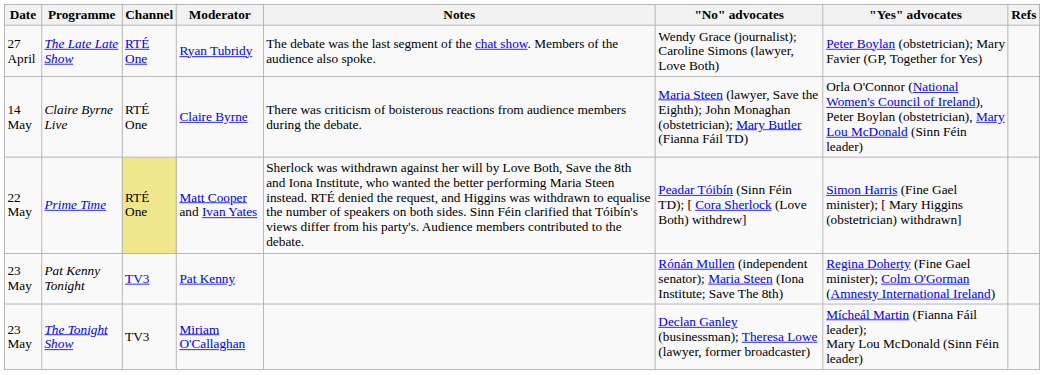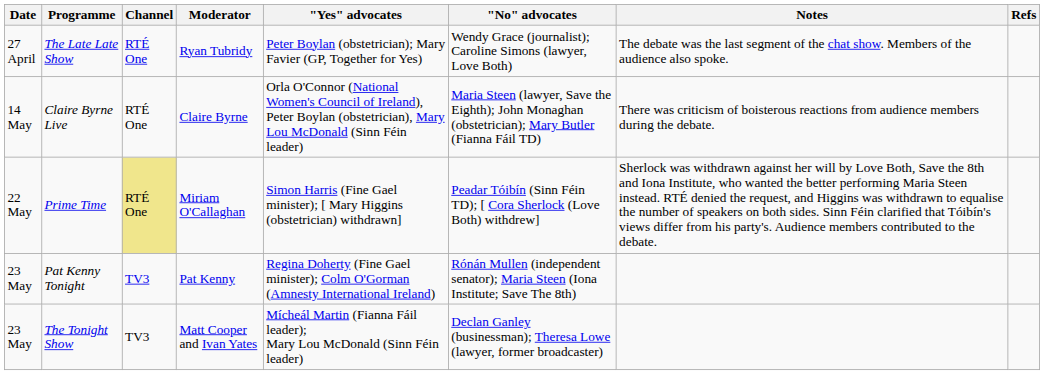 <table class="wikitable">
 <tr>
 <th>Date</th>
 <th>Programme</th>
 <th>Channel</th>
 <th>Moderator</th>
+<th>"Yes" advocates</th>
+<th>"No" advocates</th>
 <th>Notes</th>
-<th>"No" advocates</th>
-<th>"Yes" advocates</th>
 <th>Refs</th>
 </tr>
 <tr>
 <td>27 April</td>
 <td><em><a href='#'>The Late Late Show</a></em></td>
 <td><a href='#'>RTÉ One</a></td>
 <td><a href='#'>Ryan Tubridy</a></td>
+<td><a href='#'>Peter Boylan</a> (obstetrician); Mary Favier (GP, Together for Yes)</td>
+<td>Wendy Grace (journalist); Caroline Simons (lawyer, Love Both)</td>
 <td>The debate was the last segment of the <a href='#'>chat show</a>. Members of the audience also spoke.</td>
-<td>Wendy Grace (journalist); Caroline Simons (lawyer, Love Both)</td>
-<td><a href='#'>Peter Boylan</a> (obstetrician); Mary Favier (GP, Together for Yes)</td>
 <td></td>
 </tr>
 <tr>
 <td>14 May</td>
 <td><em>Claire Byrne Live</em></td>
 <td>RTÉ One</td>
 <td><a href='#'>Claire Byrne</a></td>
+<td>Orla O'Connor (<a href='#'>National Women's Council of Ireland</a>), Peter Boylan (obstetrician), <a href='#'>Mary Lou McDonald</a> (Sinn Féin leader)</td>
+<td><a href='#'>Maria Steen</a> (lawyer, Save the Eighth); John Monaghan (obstetrician); <a href='#'>Mary Butler</a> (Fianna Fáil TD)</td>
 <td>There was criticism of boisterous reactions from audience members during the debate.</td>
-<td><a href='#'>Maria Steen</a> (lawyer, Save the Eighth); John Monaghan (obstetrician); <a href='#'>Mary Butler</a> (Fianna Fáil TD)</td>
-<td>Orla O'Connor (<a href='#'>National Women's Council of Ireland</a>), Peter Boylan (obstetrician), <a href='#'>Mary Lou McDonald</a> (Sinn Féin leader)</td>
 <td></td>
 </tr>
 <tr>
 <td>22 May</td>
 <td><em><a href='#'>Prime Time</a></em></td>
 <td style="background: khaki;">RTÉ One</td>
-<td><a href='#'>Matt Cooper</a> and <a href='#'>Ivan Yates</a></td>
+<td><a href='#'>Miriam O'Callaghan</a></td>
+<td><a href='#'>Simon Harris</a> (Fine Gael minister); [ Mary Higgins (obstetrician) withdrawn]</td>
+<td><a href='#'>Peadar Tóibín</a> (Sinn Féin TD); [ <a href='#'>Cora Sherlock</a> (Love Both) withdrew]</td>
 <td>Sherlock was withdrawn against her will by Love Both, Save the 8th and Iona Institute, who wanted the better performing Maria Steen instead. RTÉ denied the request, and Higgins was withdrawn to equalise the number of speakers on both sides. Sinn Féin clarified that Tóibín's views differ from his party's. Audience members contributed to the debate.</td>
-<td><a href='#'>Peadar Tóibín</a> (Sinn Féin TD); [ <a href='#'>Cora Sherlock</a> (Love Both) withdrew]</td>
-<td><a href='#'>Simon Harris</a> (Fine Gael minister); [ Mary Higgins (obstetrician) withdrawn]</td>
 <td></td>
 </tr>
 <tr>
 <td>23 May</td>
 <td><em>Pat Kenny Tonight</em></td>
 <td><a href='#'>TV3</a></td>
 <td><a href='#'>Pat Kenny</a></td>
+<td><a href='#'>Regina Doherty</a> (Fine Gael minister); <a href='#'>Colm O'Gorman</a> (<a href='#'>Amnesty International Ireland</a>)</td>
+<td><a href='#'>Rónán Mullen</a> (independent senator); <a href='#'>Maria Steen</a> (Iona Institute; Save The 8th)</td>
 <td></td>
-<td><a href='#'>Rónán Mullen</a> (independent senator); <a href='#'>Maria Steen</a> (Iona Institute; Save The 8th)</td>
-<td><a href='#'>Regina Doherty</a> (Fine Gael minister); <a href='#'>Colm O'Gorman</a> (<a href='#'>Amnesty International Ireland</a>)</td>
 <td></td>
 </tr>
 <tr>
 <td>23 May</td>
 <td><em><a href='#'>The Tonight Show</a></em></td>
 <td>TV3</td>
-<td><a href='#'>Miriam O'Callaghan</a></td>
+<td><a href='#'>Matt Cooper</a> and <a href='#'>Ivan Yates</a></td>
+<td><a href='#'>Mícheál Martin</a> (Fianna Fáil leader); <br> Mary Lou McDonald (Sinn Féin leader)</td>
+<td><a href='#'>Declan Ganley</a> (businessman); <a href='#'>Theresa Lowe</a> (lawyer, former broadcaster)</td>
 <td></td>
-<td><a href='#'>Declan Ganley</a> (businessman); <a href='#'>Theresa Lowe</a> (lawyer, former broadcaster)</td>
-<td><a href='#'>Mícheál Martin</a> (Fianna Fáil leader); <br> Mary Lou McDonald (Sinn Féin leader)</td>
 <td></td>
 </tr>
 </table>
